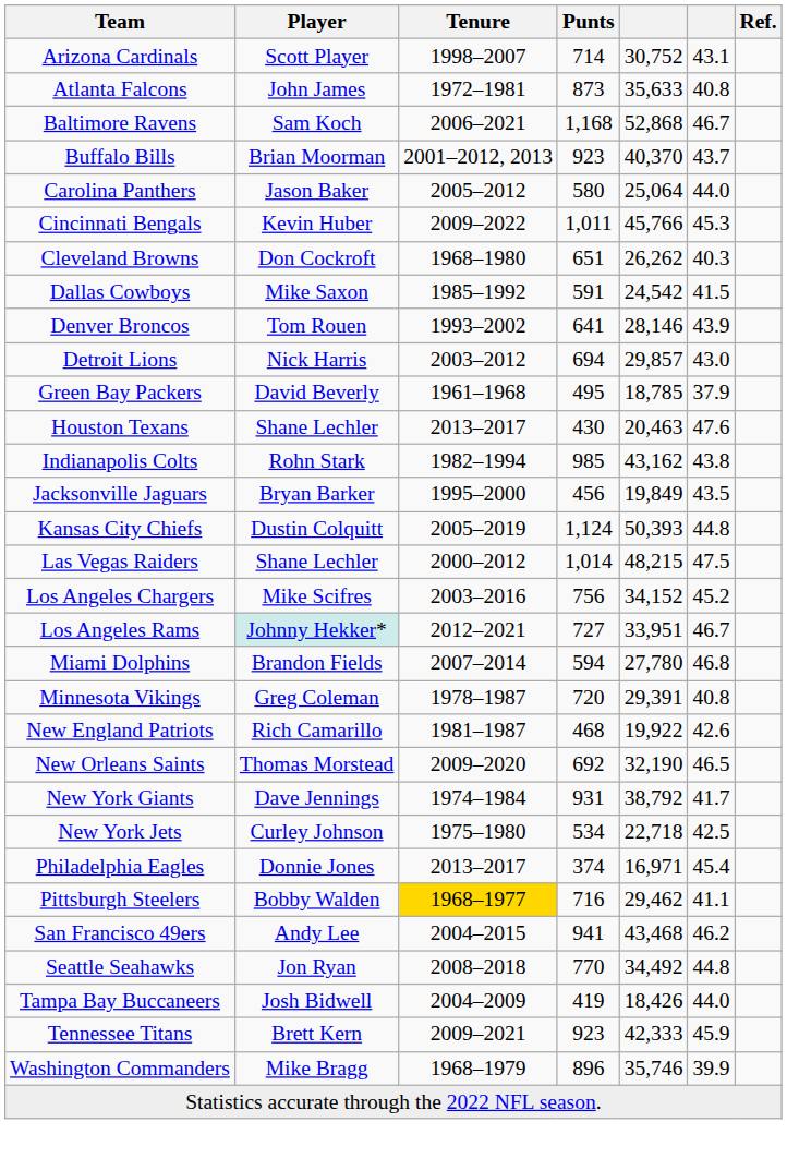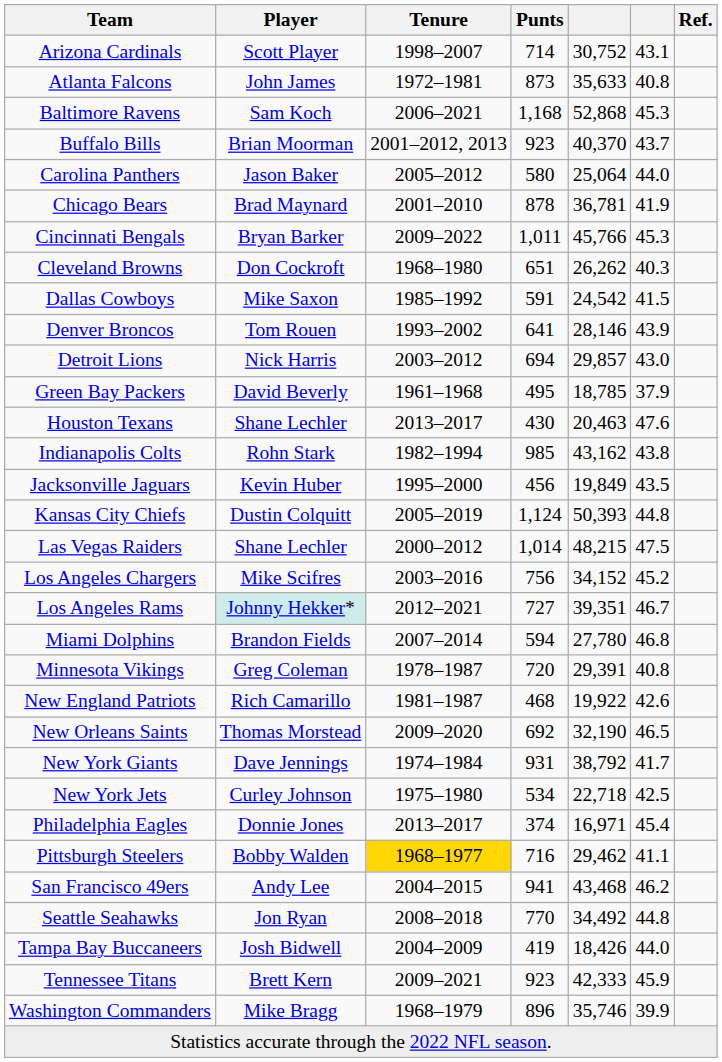 <table class="wikitable sortable" style="text-align:center;">
 <tr>
 <th>Team</th>
 <th>Player</th>
 <th>Tenure</th>
 <th>Punts</th>
 <th></th>
 <th></th>
 <th>Ref.</th>
 </tr>
 <tr>
 <td><a href='#'>Arizona Cardinals</a></td>
 <td><a href='#'>Scott Player</a></td>
 <td>1998–2007</td>
 <td>714</td>
 <td>30,752</td>
 <td>43.1</td>
 <td></td>
 </tr>
 <tr>
 <td><a href='#'>Atlanta Falcons</a></td>
 <td><a href='#'>John James</a></td>
 <td>1972–1981</td>
 <td>873</td>
 <td>35,633</td>
 <td>40.8</td>
 <td></td>
 </tr>
 <tr>
 <td><a href='#'>Baltimore Ravens</a></td>
 <td><a href='#'>Sam Koch</a></td>
 <td>2006–2021</td>
 <td>1,168</td>
 <td>52,868</td>
-<td>46.7</td>
+<td>45.3</td>
 <td></td>
 </tr>
 <tr>
 <td><a href='#'>Buffalo Bills</a></td>
 <td><a href='#'>Brian Moorman</a></td>
 <td>2001–2012, 2013</td>
 <td>923</td>
 <td>40,370</td>
 <td>43.7</td>
 <td></td>
 </tr>
 <tr>
 <td><a href='#'>Carolina Panthers</a></td>
 <td><a href='#'>Jason Baker</a></td>
 <td>2005–2012</td>
 <td>580</td>
 <td>25,064</td>
 <td>44.0</td>
 <td></td>
 </tr>
 <tr>
+<td><a href='#'>Chicago Bears</a></td>
+<td><a href='#'>Brad Maynard</a></td>
+<td>2001–2010</td>
+<td>878</td>
+<td>36,781</td>
+<td>41.9</td>
+<td></td>
+</tr>
+<tr>
 <td><a href='#'>Cincinnati Bengals</a></td>
-<td><a href='#'>Kevin Huber</a></td>
+<td><a href='#'>Bryan Barker</a></td>
 <td>2009–2022</td>
 <td>1,011</td>
 <td>45,766</td>
 <td>45.3</td>
 <td></td>
 </tr>
 <tr>
 <td><a href='#'>Cleveland Browns</a></td>
 <td><a href='#'>Don Cockroft</a></td>
 <td>1968–1980</td>
 <td>651</td>
 <td>26,262</td>
 <td>40.3</td>
 <td></td>
 </tr>
 <tr>
 <td><a href='#'>Dallas Cowboys</a></td>
 <td><a href='#'>Mike Saxon</a></td>
 <td>1985–1992</td>
 <td>591</td>
 <td>24,542</td>
 <td>41.5</td>
 <td></td>
 </tr>
 <tr>
 <td><a href='#'>Denver Broncos</a></td>
 <td><a href='#'>Tom Rouen</a></td>
 <td>1993–2002</td>
 <td>641</td>
 <td>28,146</td>
 <td>43.9</td>
 <td></td>
 </tr>
 <tr>
 <td><a href='#'>Detroit Lions</a></td>
 <td><a href='#'>Nick Harris</a></td>
 <td>2003–2012</td>
 <td>694</td>
 <td>29,857</td>
 <td>43.0</td>
 <td></td>
 </tr>
 <tr>
 <td><a href='#'>Green Bay Packers</a></td>
 <td><a href='#'>David Beverly</a></td>
 <td>1961–1968</td>
 <td>495</td>
 <td>18,785</td>
 <td>37.9</td>
 <td></td>
 </tr>
 <tr>
 <td><a href='#'>Houston Texans</a></td>
 <td><a href='#'>Shane Lechler</a></td>
 <td>2013–2017</td>
 <td>430</td>
 <td>20,463</td>
 <td>47.6</td>
 <td></td>
 </tr>
 <tr>
 <td><a href='#'>Indianapolis Colts</a></td>
 <td><a href='#'>Rohn Stark</a></td>
 <td>1982–1994</td>
 <td>985</td>
 <td>43,162</td>
 <td>43.8</td>
 <td></td>
 </tr>
 <tr>
 <td><a href='#'>Jacksonville Jaguars</a></td>
-<td><a href='#'>Bryan Barker</a></td>
+<td><a href='#'>Kevin Huber</a></td>
 <td>1995–2000</td>
 <td>456</td>
 <td>19,849</td>
 <td>43.5</td>
 <td></td>
 </tr>
 <tr>
 <td><a href='#'>Kansas City Chiefs</a></td>
 <td><a href='#'>Dustin Colquitt</a></td>
 <td>2005–2019</td>
 <td>1,124</td>
 <td>50,393</td>
 <td>44.8</td>
 <td></td>
 </tr>
 <tr>
 <td><a href='#'>Las Vegas Raiders</a></td>
 <td><a href='#'>Shane Lechler</a></td>
 <td>2000–2012</td>
 <td>1,014</td>
 <td>48,215</td>
 <td>47.5</td>
 <td></td>
 </tr>
 <tr>
 <td><a href='#'>Los Angeles Chargers</a></td>
 <td><a href='#'>Mike Scifres</a></td>
 <td>2003–2016</td>
 <td>756</td>
 <td>34,152</td>
 <td>45.2</td>
 <td></td>
 </tr>
 <tr>
 <td><a href='#'>Los Angeles Rams</a></td>
 <td style="background:#cfecec;"><a href='#'>Johnny Hekker</a>*</td>
 <td>2012–2021</td>
 <td>727</td>
-<td>33,951</td>
+<td>39,351</td>
 <td>46.7</td>
 <td></td>
 </tr>
 <tr>
 <td><a href='#'>Miami Dolphins</a></td>
 <td><a href='#'>Brandon Fields</a></td>
 <td>2007–2014</td>
 <td>594</td>
 <td>27,780</td>
 <td>46.8</td>
 <td></td>
 </tr>
 <tr>
 <td><a href='#'>Minnesota Vikings</a></td>
 <td><a href='#'>Greg Coleman</a></td>
 <td>1978–1987</td>
 <td>720</td>
 <td>29,391</td>
 <td>40.8</td>
 <td></td>
 </tr>
 <tr>
 <td><a href='#'>New England Patriots</a></td>
 <td><a href='#'>Rich Camarillo</a></td>
 <td>1981–1987</td>
 <td>468</td>
 <td>19,922</td>
 <td>42.6</td>
 <td></td>
 </tr>
 <tr>
 <td><a href='#'>New Orleans Saints</a></td>
 <td><a href='#'>Thomas Morstead</a></td>
 <td>2009–2020</td>
 <td>692</td>
 <td>32,190</td>
 <td>46.5</td>
 <td></td>
 </tr>
 <tr>
 <td><a href='#'>New York Giants</a></td>
 <td><a href='#'>Dave Jennings</a></td>
 <td>1974–1984</td>
 <td>931</td>
 <td>38,792</td>
 <td>41.7</td>
 <td></td>
 </tr>
 <tr>
 <td><a href='#'>New York Jets</a></td>
 <td><a href='#'>Curley Johnson</a></td>
 <td>1975–1980</td>
 <td>534</td>
 <td>22,718</td>
 <td>42.5</td>
 <td></td>
 </tr>
 <tr>
 <td><a href='#'>Philadelphia Eagles</a></td>
 <td><a href='#'>Donnie Jones</a></td>
 <td>2013–2017</td>
 <td>374</td>
 <td>16,971</td>
 <td>45.4</td>
 <td></td>
 </tr>
 <tr>
 <td><a href='#'>Pittsburgh Steelers</a></td>
 <td><a href='#'>Bobby Walden</a></td>
 <td style="background: gold;">1968–1977</td>
 <td>716</td>
 <td>29,462</td>
 <td>41.1</td>
 <td></td>
 </tr>
 <tr>
 <td><a href='#'>San Francisco 49ers</a></td>
 <td><a href='#'>Andy Lee</a></td>
 <td>2004–2015</td>
 <td>941</td>
 <td>43,468</td>
 <td>46.2</td>
 <td></td>
 </tr>
 <tr>
 <td><a href='#'>Seattle Seahawks</a></td>
 <td><a href='#'>Jon Ryan</a></td>
 <td>2008–2018</td>
 <td>770</td>
 <td>34,492</td>
 <td>44.8</td>
 <td></td>
 </tr>
 <tr>
 <td><a href='#'>Tampa Bay Buccaneers</a></td>
 <td><a href='#'>Josh Bidwell</a></td>
 <td>2004–2009</td>
 <td>419</td>
 <td>18,426</td>
 <td>44.0</td>
 <td></td>
 </tr>
 <tr>
 <td><a href='#'>Tennessee Titans</a></td>
 <td><a href='#'>Brett Kern</a></td>
 <td>2009–2021</td>
 <td>923</td>
 <td>42,333</td>
 <td>45.9</td>
 <td></td>
 </tr>
 <tr>
 <td><a href='#'>Washington Commanders</a></td>
 <td><a href='#'>Mike Bragg</a></td>
 <td>1968–1979</td>
 <td>896</td>
 <td>35,746</td>
 <td>39.9</td>
 <td></td>
 </tr>
 <tr class="sortbottom" style="background:#eee;">
 <td style="text-align:center;" colspan="7">Statistics accurate through the <a href='#'>2022 NFL season</a>.</td>
 </tr>
 </table>
